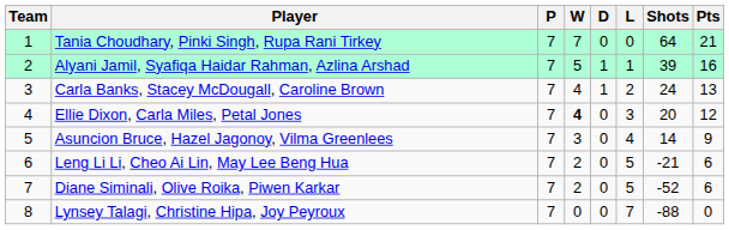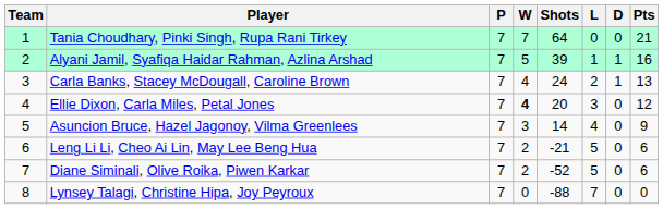 <table class="wikitable" style="font-size: 100%">
 <tr>
 <th width=20>Team</th>
 <th width=500>Player</th>
 <th width=20>P</th>
 <th width=20>W</th>
+<th width=20>Shots</th>
+<th width=20>L</th>
 <th width=20>D</th>
-<th width=20>L</th>
-<th width=20>Shots</th>
 <th width=20>Pts</th>
 </tr>
 <tr align=center  style="background: #ADFFD6;">
 <td>1</td>
 <td align="left"> <a href='#'>Tania Choudhary</a>, <a href='#'>Pinki Singh</a>, <a href='#'>Rupa Rani Tirkey</a></td>
 <td>7</td>
 <td>7</td>
+<td>64</td>
 <td>0</td>
 <td>0</td>
-<td>64</td>
 <td>21</td>
 </tr>
 <tr align=center  style="background: #ADFFD6;">
 <td>2</td>
 <td align="left"> <a href='#'>Alyani Jamil</a>, <a href='#'>Syafiqa Haidar Rahman</a>, <a href='#'>Azlina Arshad</a></td>
 <td>7</td>
 <td>5</td>
+<td>39</td>
 <td>1</td>
 <td>1</td>
-<td>39</td>
 <td>16</td>
 </tr>
 <tr align=center>
 <td>3</td>
 <td align="left"> <a href='#'>Carla Banks</a>, <a href='#'>Stacey McDougall</a>, <a href='#'>Caroline Brown</a></td>
 <td>7</td>
 <td>4</td>
+<td>24</td>
+<td>2</td>
 <td>1</td>
-<td>2</td>
-<td>24</td>
 <td>13</td>
 </tr>
 <tr align=center>
 <td>4</td>
 <td align="left"> <a href='#'>Ellie Dixon</a>, <a href='#'>Carla Miles</a>, <a href='#'>Petal Jones</a></td>
 <td>7</td>
 <td><strong>4</strong></td>
+<td>20</td>
+<td>3</td>
 <td>0</td>
-<td>3</td>
-<td>20</td>
 <td>12</td>
 </tr>
 <tr align=center>
 <td>5</td>
 <td align="left"> <a href='#'>Asuncion Bruce</a>, <a href='#'>Hazel Jagonoy</a>, <a href='#'>Vilma Greenlees</a></td>
 <td>7</td>
 <td>3</td>
+<td>14</td>
+<td>4</td>
 <td>0</td>
-<td>4</td>
-<td>14</td>
 <td>9</td>
 </tr>
 <tr align=center>
 <td>6</td>
 <td align="left"> <a href='#'>Leng Li Li</a>, <a href='#'>Cheo Ai Lin</a>, <a href='#'>May Lee Beng Hua</a></td>
 <td>7</td>
 <td>2</td>
+<td>-21</td>
+<td>5</td>
 <td>0</td>
-<td>5</td>
-<td>-21</td>
 <td>6</td>
 </tr>
 <tr align=center>
 <td>7</td>
 <td align="left"> <a href='#'>Diane Siminali</a>, <a href='#'>Olive Roika</a>, <a href='#'>Piwen Karkar</a></td>
 <td>7</td>
 <td>2</td>
+<td>-52</td>
+<td>5</td>
 <td>0</td>
-<td>5</td>
-<td>-52</td>
 <td>6</td>
 </tr>
 <tr align=center>
 <td>8</td>
 <td align="left"> <a href='#'>Lynsey Talagi</a>, <a href='#'>Christine Hipa</a>, <a href='#'>Joy Peyroux</a></td>
 <td>7</td>
 <td>0</td>
+<td>-88</td>
+<td>7</td>
 <td>0</td>
-<td>7</td>
-<td>-88</td>
 <td>0</td>
 </tr>
 </table>
